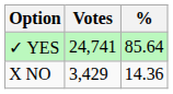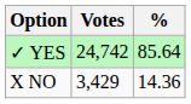 <table class="wikitable">
 <tr>
 <th>Option</th>
 <th>Votes</th>
 <th>%</th>
 </tr>
 <tr>
 <td style=background:#bbf8be>✓ YES</td>
-<td style=background:#bbf8be>24,741</td>
+<td style=background:#bbf8be>24,742</td>
 <td style=background:#bbf8be>85.64</td>
 </tr>
 <tr>
 <td>X NO</td>
 <td>3,429</td>
 <td>14.36</td>
 </tr>
 </table>
